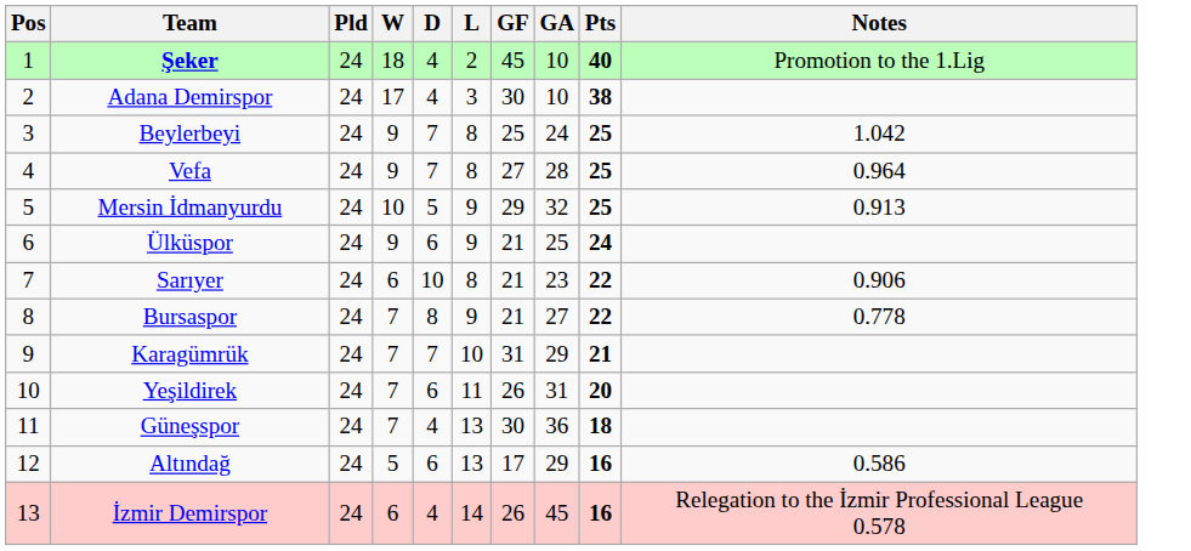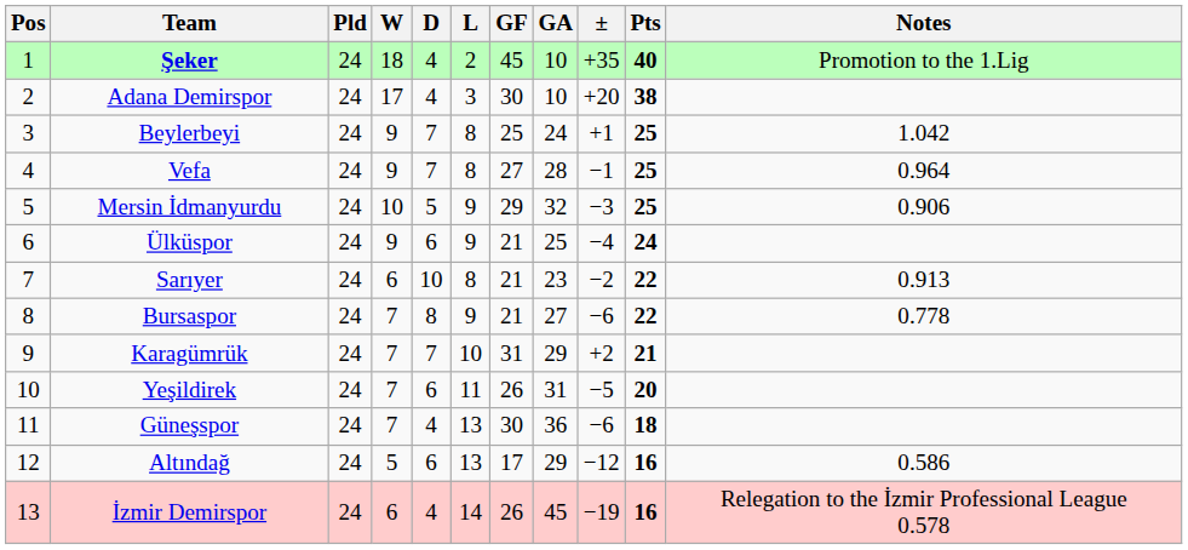 <table class="wikitable sortable" style="text-align: center;">
 <tr>
 <th width=20>Pos</th>
 <th width=185>Team</th>
 <th width=20>Pld</th>
 <th width=20>W</th>
 <th width=20>D</th>
 <th width=20>L</th>
 <th width=20>GF</th>
 <th width=20>GA</th>
+<th width=20>±</th>
 <th width=20>Pts</th>
 <th width=350>Notes</th>
 </tr>
 <tr style="background:#bfb;">
 <td>1</td>
 <td><strong><a href='#'>Şeker</a></strong></td>
 <td>24</td>
 <td>18</td>
 <td>4</td>
 <td>2</td>
 <td>45</td>
 <td>10</td>
+<td>+35</td>
 <td><strong>40</strong></td>
 <td>Promotion to the 1.Lig</td>
 </tr>
 <tr>
 <td>2</td>
 <td><a href='#'>Adana Demirspor</a></td>
 <td>24</td>
 <td>17</td>
 <td>4</td>
 <td>3</td>
 <td>30</td>
 <td>10</td>
+<td>+20</td>
 <td><strong>38</strong></td>
 <td></td>
 </tr>
 <tr>
 <td>3</td>
 <td><a href='#'>Beylerbeyi</a></td>
 <td>24</td>
 <td>9</td>
 <td>7</td>
 <td>8</td>
 <td>25</td>
 <td>24</td>
+<td>+1</td>
 <td><strong>25</strong></td>
 <td>1.042</td>
 </tr>
 <tr>
 <td>4</td>
 <td><a href='#'>Vefa</a></td>
 <td>24</td>
 <td>9</td>
 <td>7</td>
 <td>8</td>
 <td>27</td>
 <td>28</td>
+<td>−1</td>
 <td><strong>25</strong></td>
 <td>0.964</td>
 </tr>
 <tr>
 <td>5</td>
 <td><a href='#'>Mersin İdmanyurdu</a></td>
 <td>24</td>
 <td>10</td>
 <td>5</td>
 <td>9</td>
 <td>29</td>
 <td>32</td>
+<td>−3</td>
 <td><strong>25</strong></td>
-<td>0.913</td>
+<td>0.906</td>
 </tr>
 <tr>
 <td>6</td>
 <td><a href='#'>Ülküspor</a></td>
 <td>24</td>
 <td>9</td>
 <td>6</td>
 <td>9</td>
 <td>21</td>
 <td>25</td>
+<td>−4</td>
 <td><strong>24</strong></td>
 <td></td>
 </tr>
 <tr>
 <td>7</td>
 <td><a href='#'>Sarıyer</a></td>
 <td>24</td>
 <td>6</td>
 <td>10</td>
 <td>8</td>
 <td>21</td>
 <td>23</td>
+<td>−2</td>
 <td><strong>22</strong></td>
-<td>0.906</td>
+<td>0.913</td>
 </tr>
 <tr>
 <td>8</td>
 <td><a href='#'>Bursaspor</a></td>
 <td>24</td>
 <td>7</td>
 <td>8</td>
 <td>9</td>
 <td>21</td>
 <td>27</td>
+<td>−6</td>
 <td><strong>22</strong></td>
 <td>0.778</td>
 </tr>
 <tr>
 <td>9</td>
 <td><a href='#'>Karagümrük</a></td>
 <td>24</td>
 <td>7</td>
 <td>7</td>
 <td>10</td>
 <td>31</td>
 <td>29</td>
+<td>+2</td>
 <td><strong>21</strong></td>
 <td></td>
 </tr>
 <tr>
 <td>10</td>
 <td><a href='#'>Yeşildirek</a></td>
 <td>24</td>
 <td>7</td>
 <td>6</td>
 <td>11</td>
 <td>26</td>
 <td>31</td>
+<td>−5</td>
 <td><strong>20</strong></td>
 <td></td>
 </tr>
 <tr>
 <td>11</td>
 <td><a href='#'>Güneşspor</a></td>
 <td>24</td>
 <td>7</td>
 <td>4</td>
 <td>13</td>
 <td>30</td>
 <td>36</td>
+<td>−6</td>
 <td><strong>18</strong></td>
 <td></td>
 </tr>
 <tr>
 <td>12</td>
 <td><a href='#'>Altındağ</a></td>
 <td>24</td>
 <td>5</td>
 <td>6</td>
 <td>13</td>
 <td>17</td>
 <td>29</td>
+<td>−12</td>
 <td><strong>16</strong></td>
 <td>0.586</td>
 </tr>
 <tr style="background:#fcc;">
 <td>13</td>
 <td><a href='#'>İzmir Demirspor</a></td>
 <td>24</td>
 <td>6</td>
 <td>4</td>
 <td>14</td>
 <td>26</td>
 <td>45</td>
+<td>−19</td>
 <td><strong>16</strong></td>
 <td>Relegation to the İzmir Professional League<br>0.578</td>
 </tr>
 </table>
